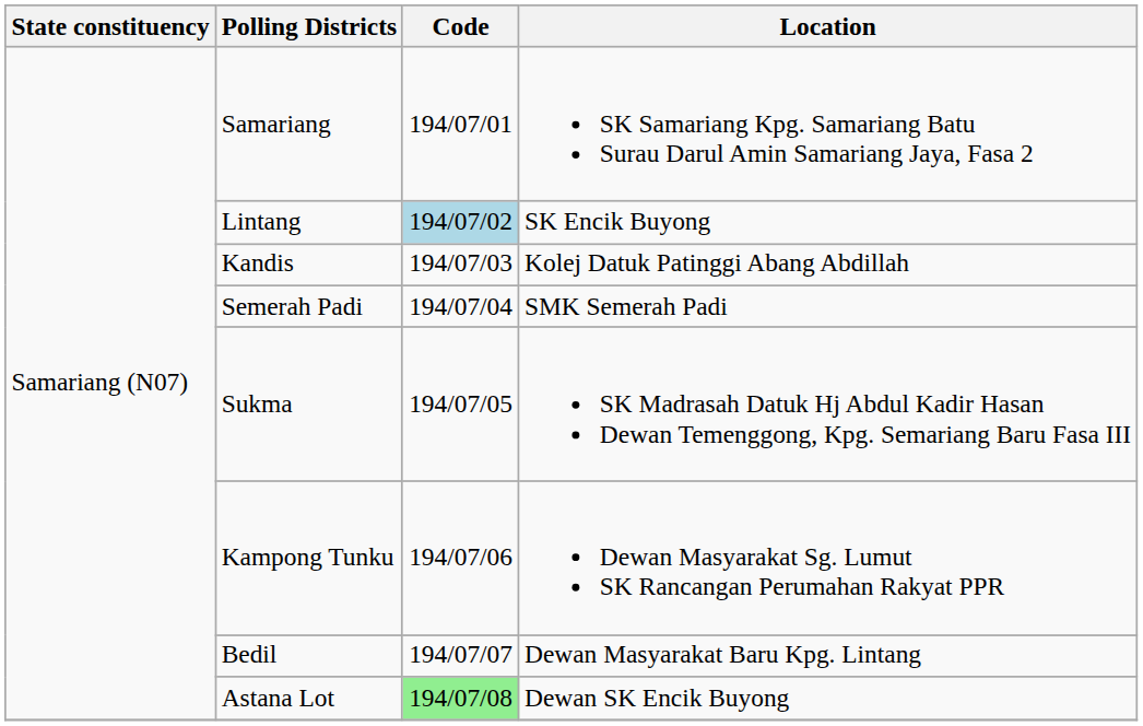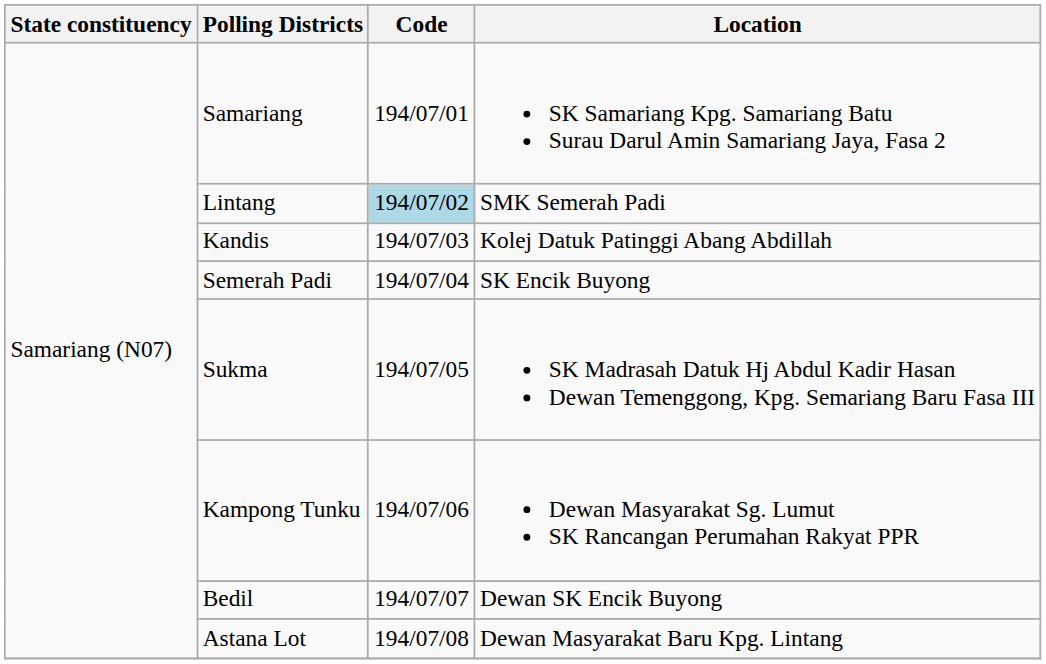 <table class="wikitable sortable mw-collapsible" style="white-space:nowrap;font-size:85%">
 <tr>
 <th>State constituency</th>
 <th>Polling Districts</th>
 <th>Code</th>
 <th>Location</th>
 </tr>
 <tr>
 <td rowspan="8">Samariang (N07)</td>
 <td>Samariang</td>
 <td>194/07/01</td>
 <td><br><ul><li>SK Samariang Kpg. Samariang Batu</li><li>Surau Darul Amin Samariang Jaya, Fasa 2</li></ul></td>
 </tr>
 <tr>
 <td>Lintang</td>
 <td style="background: lightblue;">194/07/02</td>
-<td>SK Encik Buyong</td>
+<td>SMK Semerah Padi</td>
 </tr>
 <tr>
 <td>Kandis</td>
 <td>194/07/03</td>
 <td>Kolej Datuk Patinggi Abang Abdillah</td>
 </tr>
 <tr>
 <td>Semerah Padi</td>
 <td>194/07/04</td>
-<td>SMK Semerah Padi</td>
+<td>SK Encik Buyong</td>
 </tr>
 <tr>
 <td>Sukma</td>
 <td>194/07/05</td>
 <td><br><ul><li>SK Madrasah Datuk Hj Abdul Kadir Hasan</li><li>Dewan Temenggong, Kpg. Semariang Baru Fasa III</li></ul></td>
 </tr>
 <tr>
 <td>Kampong Tunku</td>
 <td>194/07/06</td>
 <td><br><ul><li>Dewan Masyarakat Sg. Lumut</li><li>SK Rancangan Perumahan Rakyat PPR</li></ul></td>
 </tr>
 <tr>
 <td>Bedil</td>
 <td>194/07/07</td>
-<td>Dewan Masyarakat Baru Kpg. Lintang</td>
+<td>Dewan SK Encik Buyong</td>
 </tr>
 <tr>
 <td>Astana Lot</td>
-<td style="background: lightgreen;">194/07/08</td>
-<td>Dewan SK Encik Buyong</td>
+<td>194/07/08</td>
+<td>Dewan Masyarakat Baru Kpg. Lintang</td>
 </tr>
 <tr>
 </tr>
 </table>
